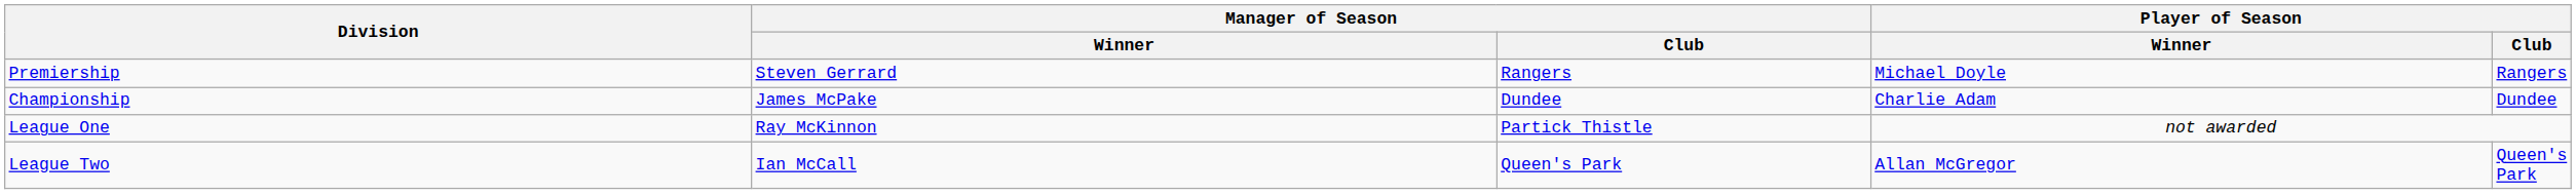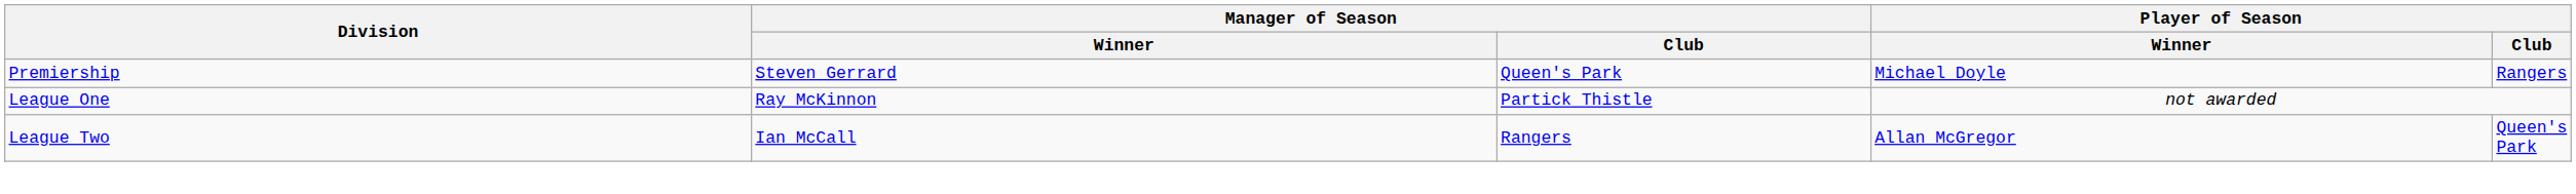 <table class="wikitable" style="text-align: left; width:100%;">
 <tr>
 <th rowspan="2" style="width:30%;">Division</th>
 <th colspan="2">Manager of Season</th>
 <th colspan="2">Player of Season</th>
 </tr>
 <tr>
 <th style="width:30%;">Winner</th>
 <th style="width:15%;">Club</th>
 <th style="width:30%;">Winner</th>
 <th style="width:15%;">Club</th>
 </tr>
 <tr>
 <td><a href='#'>Premiership</a></td>
 <td><a href='#'>Steven Gerrard</a></td>
-<td><a href='#'>Rangers</a></td>
+<td><a href='#'>Queen's Park</a></td>
 <td><a href='#'>Michael Doyle</a></td>
 <td><a href='#'>Rangers</a></td>
-</tr>
-<tr>
-<td><a href='#'>Championship</a></td>
-<td><a href='#'>James McPake</a></td>
-<td><a href='#'>Dundee</a></td>
-<td><a href='#'>Charlie Adam</a></td>
-<td><a href='#'>Dundee</a></td>
 </tr>
 <tr>
 <td><a href='#'>League One</a></td>
 <td><a href='#'>Ray McKinnon</a></td>
 <td><a href='#'>Partick Thistle</a></td>
 <td colspan= "2" style="text-align: center;"><em>not awarded</em></td>
 </tr>
 <tr>
 <td><a href='#'>League Two</a></td>
 <td><a href='#'>Ian McCall</a></td>
-<td><a href='#'>Queen's Park</a></td>
+<td><a href='#'>Rangers</a></td>
 <td><a href='#'>Allan McGregor</a></td>
 <td><a href='#'>Queen's Park</a></td>
 </tr>
 </table>
